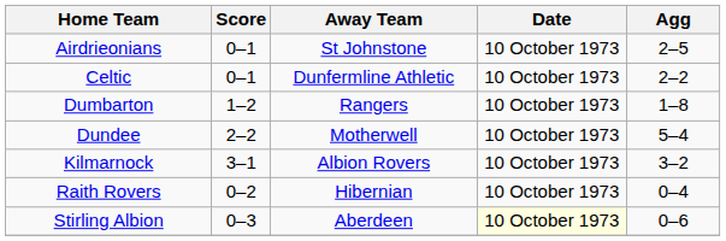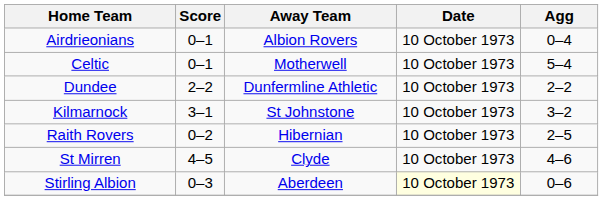 <table class="wikitable" style="text-align:center;">
 <tr>
 <th width=175>Home Team</th>
 <th width=20>Score</th>
 <th width=175>Away Team</th>
 <th width= 125>Date</th>
 <th width= 75>Agg</th>
 </tr>
 <tr>
 <td><a href='#'>Airdrieonians</a></td>
 <td>0–1</td>
-<td><a href='#'>St Johnstone</a></td>
+<td><a href='#'>Albion Rovers</a></td>
 <td>10 October 1973</td>
-<td>2–5</td>
+<td>0–4</td>
 </tr>
 <tr>
 <td><a href='#'>Celtic</a></td>
 <td>0–1</td>
+<td><a href='#'>Motherwell</a></td>
+<td>10 October 1973</td>
+<td>5–4</td>
+</tr>
+<tr>
+<td><a href='#'>Dundee</a></td>
+<td>2–2</td>
 <td><a href='#'>Dunfermline Athletic</a></td>
 <td>10 October 1973</td>
 <td>2–2</td>
 </tr>
 <tr>
-<td><a href='#'>Dumbarton</a></td>
-<td>1–2</td>
-<td><a href='#'>Rangers</a></td>
-<td>10 October 1973</td>
-<td>1–8</td>
-</tr>
-<tr>
-<td><a href='#'>Dundee</a></td>
-<td>2–2</td>
-<td><a href='#'>Motherwell</a></td>
-<td>10 October 1973</td>
-<td>5–4</td>
-</tr>
-<tr>
 <td><a href='#'>Kilmarnock</a></td>
 <td>3–1</td>
-<td><a href='#'>Albion Rovers</a></td>
+<td><a href='#'>St Johnstone</a></td>
 <td>10 October 1973</td>
 <td>3–2</td>
 </tr>
 <tr>
 <td><a href='#'>Raith Rovers</a></td>
 <td>0–2</td>
 <td><a href='#'>Hibernian</a></td>
 <td>10 October 1973</td>
-<td>0–4</td>
+<td>2–5</td>
+</tr>
+<tr>
+<td><a href='#'>St Mirren</a></td>
+<td>4–5</td>
+<td><a href='#'>Clyde</a></td>
+<td>10 October 1973</td>
+<td>4–6</td>
 </tr>
 <tr>
 <td><a href='#'>Stirling Albion</a></td>
 <td>0–3</td>
 <td><a href='#'>Aberdeen</a></td>
 <td style="background: lightyellow;">10 October 1973</td>
 <td>0–6</td>
 </tr>
 <tr>
 </tr>
 </table>
